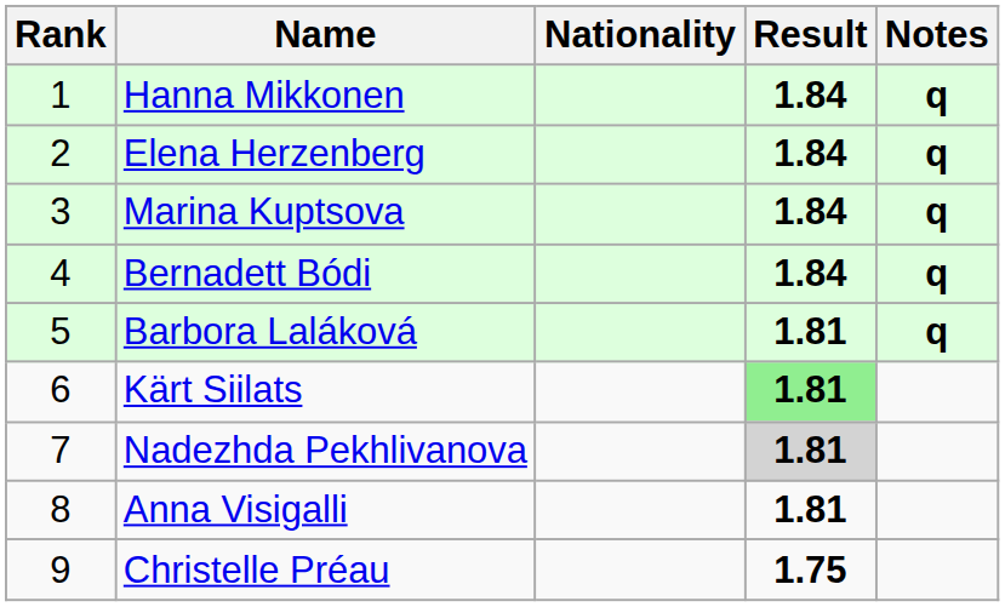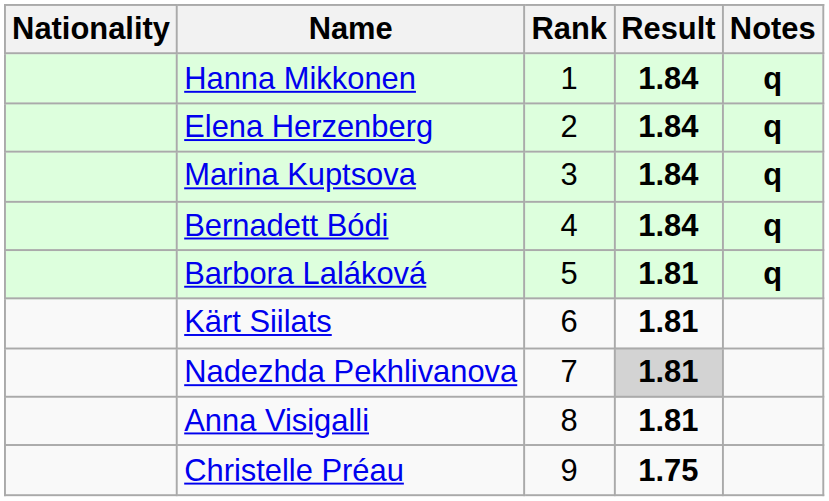 <table class="wikitable sortable" style="text-align:center">
 <tr>
+<th>Nationality</th>
+<th>Name</th>
 <th>Rank</th>
-<th>Name</th>
-<th>Nationality</th>
 <th>Result</th>
 <th>Notes</th>
 </tr>
 <tr bgcolor=ddffdd>
+<td align=left></td>
+<td align=left><a href='#'>Hanna Mikkonen</a></td>
 <td>1</td>
-<td align=left><a href='#'>Hanna Mikkonen</a></td>
-<td align=left></td>
 <td><strong>1.84</strong></td>
 <td><strong>q</strong></td>
 </tr>
 <tr bgcolor=ddffdd>
+<td align=left></td>
+<td align=left><a href='#'>Elena Herzenberg</a></td>
 <td>2</td>
-<td align=left><a href='#'>Elena Herzenberg</a></td>
-<td align=left></td>
 <td><strong>1.84</strong></td>
 <td><strong>q</strong></td>
 </tr>
 <tr bgcolor=ddffdd>
+<td align=left></td>
+<td align=left><a href='#'>Marina Kuptsova</a></td>
 <td>3</td>
-<td align=left><a href='#'>Marina Kuptsova</a></td>
-<td align=left></td>
 <td><strong>1.84</strong></td>
 <td><strong>q</strong></td>
 </tr>
 <tr bgcolor=ddffdd>
+<td align=left></td>
+<td align=left><a href='#'>Bernadett Bódi</a></td>
 <td>4</td>
-<td align=left><a href='#'>Bernadett Bódi</a></td>
-<td align=left></td>
 <td><strong>1.84</strong></td>
 <td><strong>q</strong></td>
 </tr>
 <tr bgcolor=ddffdd>
+<td align=left></td>
+<td align=left><a href='#'>Barbora Laláková</a></td>
 <td>5</td>
-<td align=left><a href='#'>Barbora Laláková</a></td>
-<td align=left></td>
 <td><strong>1.81</strong></td>
 <td><strong>q</strong></td>
 </tr>
 <tr>
+<td align=left></td>
+<td align=left><a href='#'>Kärt Siilats</a></td>
 <td>6</td>
-<td align=left><a href='#'>Kärt Siilats</a></td>
-<td align=left></td>
-<td style="background: lightgreen;"><strong>1.81</strong></td>
+<td><strong>1.81</strong></td>
 <td></td>
 </tr>
 <tr>
+<td align=left></td>
+<td align=left><a href='#'>Nadezhda Pekhlivanova</a></td>
 <td>7</td>
-<td align=left><a href='#'>Nadezhda Pekhlivanova</a></td>
-<td align=left></td>
 <td style="background: lightgrey;"><strong>1.81</strong></td>
 <td></td>
 </tr>
 <tr>
+<td align=left></td>
+<td align=left><a href='#'>Anna Visigalli</a></td>
 <td>8</td>
-<td align=left><a href='#'>Anna Visigalli</a></td>
-<td align=left></td>
 <td><strong>1.81</strong></td>
 <td></td>
 </tr>
 <tr>
+<td align=left></td>
+<td align=left><a href='#'>Christelle Préau</a></td>
 <td>9</td>
-<td align=left><a href='#'>Christelle Préau</a></td>
-<td align=left></td>
 <td><strong>1.75</strong></td>
 <td></td>
 </tr>
 </table>
